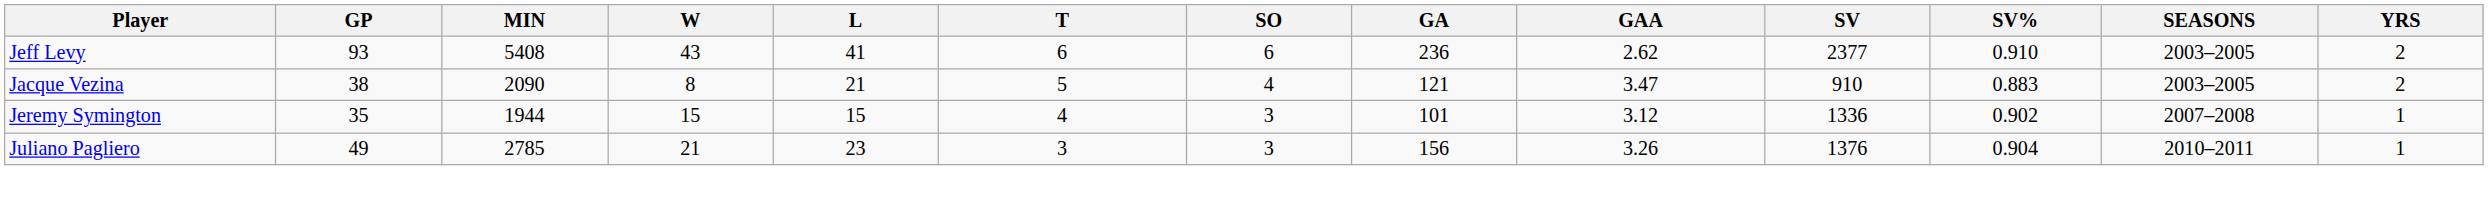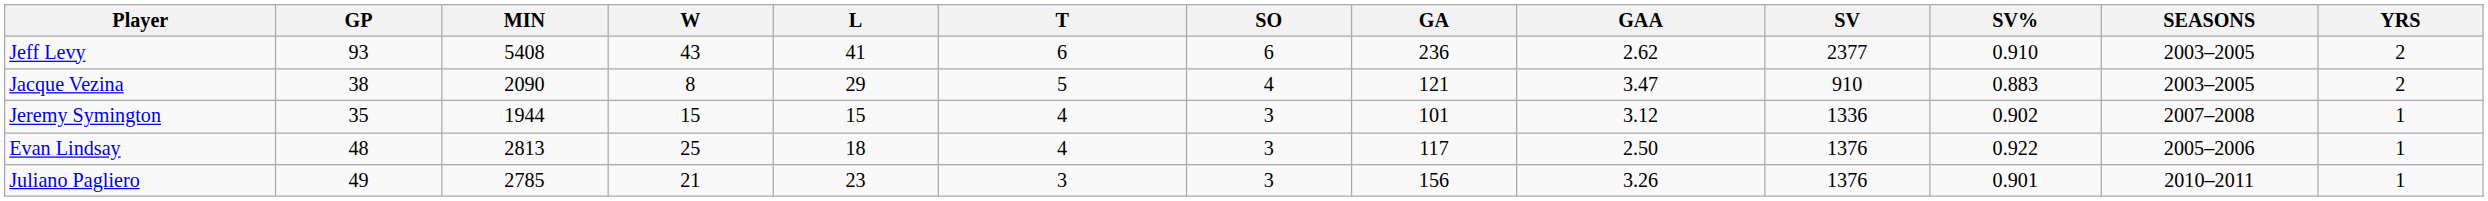 <table class="wikitable">
 <tr>
 <th bgcolor="#DDDDFF" width="3%">Player</th>
 <th bgcolor="#DDDDFF" width="2%">GP</th>
 <th bgcolor="#DDDDFF" width="2%">MIN</th>
 <th bgcolor="#DDDDFF" width="2%">W</th>
 <th bgcolor="#DDDDFF" width="2%">L</th>
 <th bgcolor="#DDDDFF" width="3%">T</th>
 <th bgcolor="#DDDDFF" width="2%">SO</th>
 <th bgcolor="#DDDDFF" width="2%">GA</th>
 <th bgcolor="#DDDDFF" width="3%">GAA</th>
 <th bgcolor="#DDDDFF" width="2%">SV</th>
 <th bgcolor="#DDDDFF" width="2%">SV%</th>
 <th bgcolor="#DDDDFF" width="2%">SEASONS</th>
 <th bgcolor="#DDDDFF" width="2%">YRS</th>
 </tr>
 <tr>
 <td align=left><a href='#'>Jeff Levy</a></td>
 <td align=center>93</td>
 <td align=center>5408</td>
 <td align=center>43</td>
 <td align=center>41</td>
 <td align=center>6</td>
 <td align=center>6</td>
 <td align=center>236</td>
 <td align=center>2.62</td>
 <td align=center>2377</td>
 <td align=center>0.910</td>
 <td align=center>2003–2005</td>
 <td align=center>2</td>
 </tr>
 <tr>
 <td align=left><a href='#'>Jacque Vezina</a></td>
 <td align=center>38</td>
 <td align=center>2090</td>
 <td align=center>8</td>
-<td align=center>21</td>
+<td align=center>29</td>
 <td align=center>5</td>
 <td align=center>4</td>
 <td align=center>121</td>
 <td align=center>3.47</td>
 <td align=center>910</td>
 <td align=center>0.883</td>
 <td align=center>2003–2005</td>
 <td align=center>2</td>
 </tr>
 <tr>
 <td align=left><a href='#'>Jeremy Symington</a></td>
 <td align=center>35</td>
 <td align=center>1944</td>
 <td align=center>15</td>
 <td align=center>15</td>
 <td align=center>4</td>
 <td align=center>3</td>
 <td align=center>101</td>
 <td align=center>3.12</td>
 <td align=center>1336</td>
 <td align=center>0.902</td>
 <td align=center>2007–2008</td>
 <td align=center>1</td>
 </tr>
 <tr>
+<td align=left><a href='#'>Evan Lindsay</a></td>
+<td align=center>48</td>
+<td align=center>2813</td>
+<td align=center>25</td>
+<td align=center>18</td>
+<td align=center>4</td>
+<td align=center>3</td>
+<td align=center>117</td>
+<td align=center>2.50</td>
+<td align=center>1376</td>
+<td align=center>0.922</td>
+<td align=center>2005–2006</td>
+<td align=center>1</td>
+</tr>
+<tr>
 <td align=left><a href='#'>Juliano Pagliero</a></td>
 <td align=center>49</td>
 <td align=center>2785</td>
 <td align=center>21</td>
 <td align=center>23</td>
 <td align=center>3</td>
 <td align=center>3</td>
 <td align=center>156</td>
 <td align=center>3.26</td>
 <td align=center>1376</td>
-<td align=center>0.904</td>
+<td align=center>0.901</td>
 <td align=center>2010–2011</td>
 <td align=center>1</td>
 </tr>
 </table>
